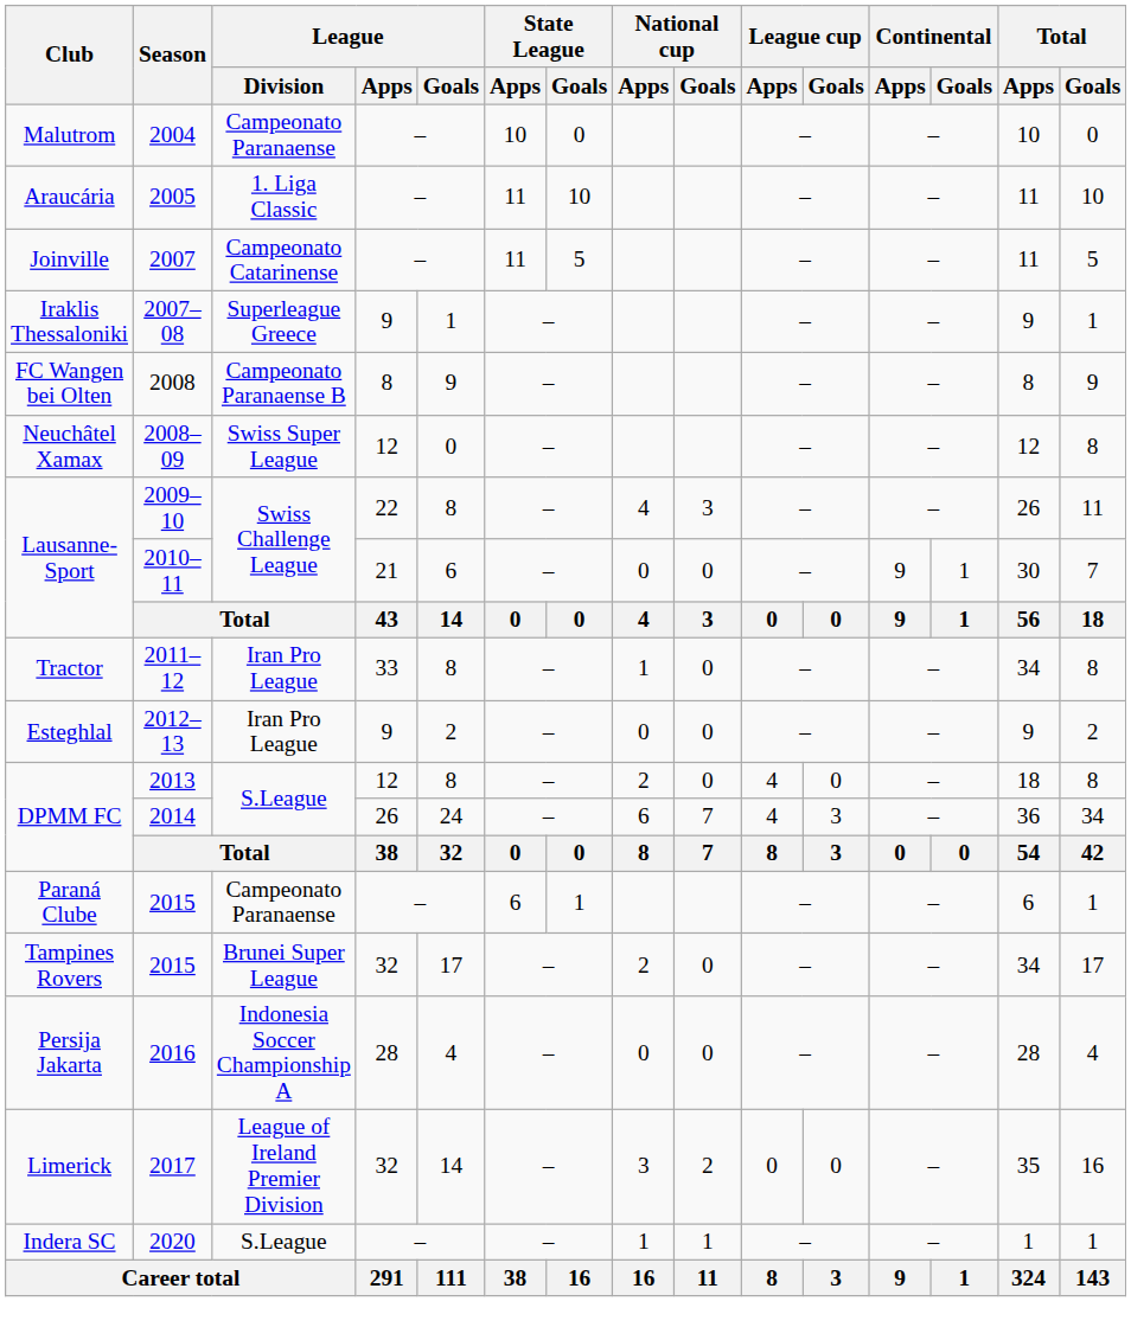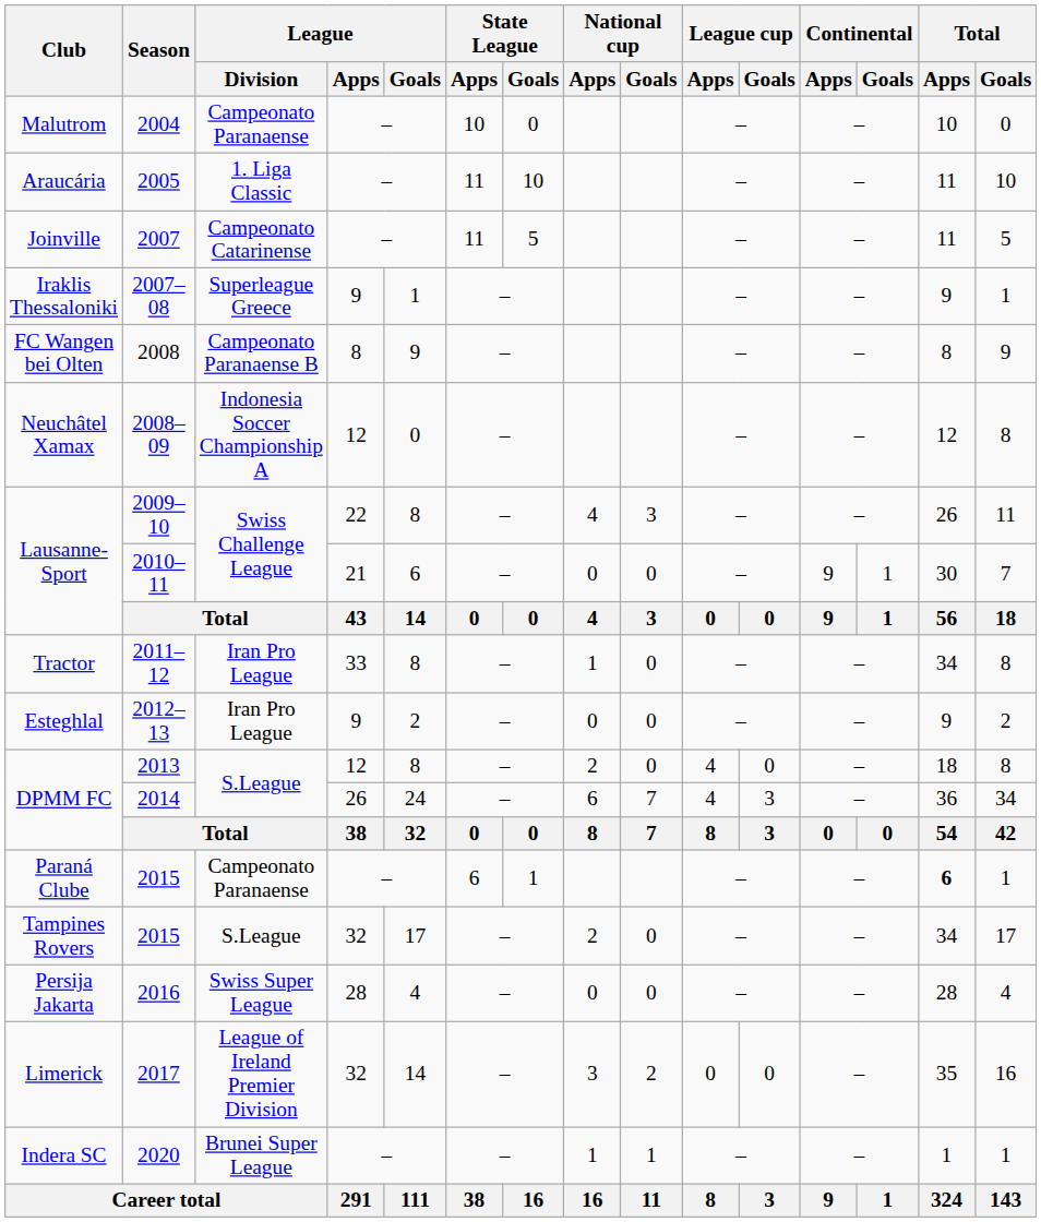 <table class="wikitable" style="text-align:center">
 <tr>
 <th rowspan="2">Club</th>
 <th rowspan="2">Season</th>
 <th colspan="3">League</th>
 <th colspan="2">State League</th>
 <th colspan="2">National cup</th>
 <th colspan="2">League cup</th>
 <th colspan="2">Continental</th>
 <th colspan="2">Total</th>
 </tr>
 <tr>
 <th>Division</th>
 <th>Apps</th>
 <th>Goals</th>
 <th>Apps</th>
 <th>Goals</th>
 <th>Apps</th>
 <th>Goals</th>
 <th>Apps</th>
 <th>Goals</th>
 <th>Apps</th>
 <th>Goals</th>
 <th>Apps</th>
 <th>Goals</th>
 </tr>
 <tr>
 <td><a href='#'>Malutrom</a></td>
 <td><a href='#'>2004</a></td>
 <td><a href='#'>Campeonato Paranaense</a></td>
 <td colspan="2">–</td>
 <td>10</td>
 <td>0</td>
 <td></td>
 <td></td>
 <td colspan="2">–</td>
 <td colspan="2">–</td>
 <td>10</td>
 <td>0</td>
 </tr>
 <tr>
 <td><a href='#'>Araucária</a></td>
 <td><a href='#'>2005</a></td>
 <td><a href='#'>1. Liga Classic</a></td>
 <td colspan="2">–</td>
 <td>11</td>
 <td>10</td>
 <td></td>
 <td></td>
 <td colspan="2">–</td>
 <td colspan="2">–</td>
 <td>11</td>
 <td>10</td>
 </tr>
 <tr>
 <td><a href='#'>Joinville</a></td>
 <td><a href='#'>2007</a></td>
 <td><a href='#'>Campeonato Catarinense</a></td>
 <td colspan="2">–</td>
 <td>11</td>
 <td>5</td>
 <td></td>
 <td></td>
 <td colspan="2">–</td>
 <td colspan="2">–</td>
 <td>11</td>
 <td>5</td>
 </tr>
 <tr>
 <td><a href='#'>Iraklis Thessaloniki</a></td>
 <td><a href='#'>2007–08</a></td>
 <td><a href='#'>Superleague Greece</a></td>
 <td>9</td>
 <td>1</td>
 <td colspan="2">–</td>
 <td></td>
 <td></td>
 <td colspan="2">–</td>
 <td colspan="2">–</td>
 <td>9</td>
 <td>1</td>
 </tr>
 <tr>
 <td><a href='#'>FC Wangen bei Olten</a></td>
 <td>2008</td>
 <td><a href='#'>Campeonato Paranaense B</a></td>
 <td>8</td>
 <td>9</td>
 <td colspan="2">–</td>
 <td></td>
 <td></td>
 <td colspan="2">–</td>
 <td colspan="2">–</td>
 <td>8</td>
 <td>9</td>
 </tr>
 <tr>
 <td><a href='#'>Neuchâtel Xamax</a></td>
 <td><a href='#'>2008–09</a></td>
-<td><a href='#'>Swiss Super League</a></td>
+<td><a href='#'>Indonesia Soccer Championship A</a></td>
 <td>12</td>
 <td>0</td>
 <td colspan="2">–</td>
 <td></td>
 <td></td>
 <td colspan="2">–</td>
 <td colspan="2">–</td>
 <td>12</td>
 <td>8</td>
 </tr>
 <tr>
 <td rowspan="3"><a href='#'>Lausanne-Sport</a></td>
 <td><a href='#'>2009–10</a></td>
 <td rowspan="2"><a href='#'>Swiss Challenge League</a></td>
 <td>22</td>
 <td>8</td>
 <td colspan="2">–</td>
 <td>4</td>
 <td>3</td>
 <td colspan="2">–</td>
 <td colspan="2">–</td>
 <td>26</td>
 <td>11</td>
 </tr>
 <tr>
 <td><a href='#'>2010–11</a></td>
 <td>21</td>
 <td>6</td>
 <td colspan="2">–</td>
 <td>0</td>
 <td>0</td>
 <td colspan="2">–</td>
 <td>9</td>
 <td>1</td>
 <td>30</td>
 <td>7</td>
 </tr>
 <tr>
 <th colspan="2">Total</th>
 <th>43</th>
 <th>14</th>
 <th>0</th>
 <th>0</th>
 <th>4</th>
 <th>3</th>
 <th>0</th>
 <th>0</th>
 <th>9</th>
 <th>1</th>
 <th>56</th>
 <th>18</th>
 </tr>
 <tr>
 <td><a href='#'>Tractor</a></td>
 <td><a href='#'>2011–12</a></td>
 <td><a href='#'>Iran Pro League</a></td>
 <td>33</td>
 <td>8</td>
 <td colspan="2">–</td>
 <td>1</td>
 <td>0</td>
 <td colspan="2">–</td>
 <td colspan="2">–</td>
 <td>34</td>
 <td>8</td>
 </tr>
 <tr>
 <td><a href='#'>Esteghlal</a></td>
 <td><a href='#'>2012–13</a></td>
 <td>Iran Pro League</td>
 <td>9</td>
 <td>2</td>
 <td colspan="2">–</td>
 <td>0</td>
 <td>0</td>
 <td colspan="2">–</td>
 <td colspan="2">–</td>
 <td>9</td>
 <td>2</td>
 </tr>
 <tr>
 <td rowspan="3"><a href='#'>DPMM FC</a></td>
 <td><a href='#'>2013</a></td>
 <td rowspan="2"><a href='#'>S.League</a></td>
 <td>12</td>
 <td>8</td>
 <td colspan="2">–</td>
 <td>2</td>
 <td>0</td>
 <td>4</td>
 <td>0</td>
 <td colspan="2">–</td>
 <td>18</td>
 <td>8</td>
 </tr>
 <tr>
 <td><a href='#'>2014</a></td>
 <td>26</td>
 <td>24</td>
 <td colspan="2">–</td>
 <td>6</td>
 <td>7</td>
 <td>4</td>
 <td>3</td>
 <td colspan="2">–</td>
 <td>36</td>
 <td>34</td>
 </tr>
 <tr>
 <th colspan="2">Total</th>
 <th>38</th>
 <th>32</th>
 <th>0</th>
 <th>0</th>
 <th>8</th>
 <th>7</th>
 <th>8</th>
 <th>3</th>
 <th>0</th>
 <th>0</th>
 <th>54</th>
 <th>42</th>
 </tr>
 <tr>
 <td><a href='#'>Paraná Clube</a></td>
 <td><a href='#'>2015</a></td>
 <td>Campeonato Paranaense</td>
 <td colspan="2">–</td>
 <td>6</td>
 <td>1</td>
 <td></td>
 <td></td>
 <td colspan="2">–</td>
 <td colspan="2">–</td>
-<td>6</td>
+<td><strong>6</strong></td>
 <td>1</td>
 </tr>
 <tr>
 <td><a href='#'>Tampines Rovers</a></td>
 <td><a href='#'>2015</a></td>
-<td><a href='#'>Brunei Super League</a></td>
+<td>S.League</td>
 <td>32</td>
 <td>17</td>
 <td colspan="2">–</td>
 <td>2</td>
 <td>0</td>
 <td colspan="2">–</td>
 <td colspan="2">–</td>
 <td>34</td>
 <td>17</td>
 </tr>
 <tr>
 <td><a href='#'>Persija Jakarta</a></td>
 <td><a href='#'>2016</a></td>
-<td><a href='#'>Indonesia Soccer Championship A</a></td>
+<td><a href='#'>Swiss Super League</a></td>
 <td>28</td>
 <td>4</td>
 <td colspan="2">–</td>
 <td>0</td>
 <td>0</td>
 <td colspan="2">–</td>
 <td colspan="2">–</td>
 <td>28</td>
 <td>4</td>
 </tr>
 <tr>
 <td><a href='#'>Limerick</a></td>
 <td><a href='#'>2017</a></td>
 <td><a href='#'>League of Ireland Premier Division</a></td>
 <td>32</td>
 <td>14</td>
 <td colspan="2">–</td>
 <td>3</td>
 <td>2</td>
 <td>0</td>
 <td>0</td>
 <td colspan="2">–</td>
 <td>35</td>
 <td>16</td>
 </tr>
 <tr>
 <td><a href='#'>Indera SC</a></td>
 <td><a href='#'>2020</a></td>
-<td>S.League</td>
+<td><a href='#'>Brunei Super League</a></td>
 <td colspan="2">–</td>
 <td colspan="2">–</td>
 <td>1</td>
 <td>1</td>
 <td colspan="2">–</td>
 <td colspan="2">–</td>
 <td>1</td>
 <td>1</td>
 </tr>
 <tr>
 <th colspan="3">Career total</th>
 <th>291</th>
 <th>111</th>
 <th>38</th>
 <th>16</th>
 <th>16</th>
 <th>11</th>
 <th>8</th>
 <th>3</th>
 <th>9</th>
 <th>1</th>
 <th>324</th>
 <th>143</th>
 </tr>
 </table>
